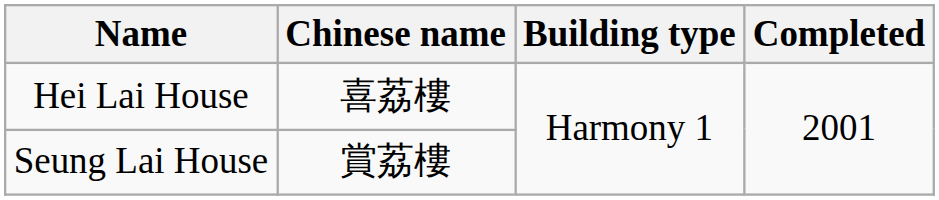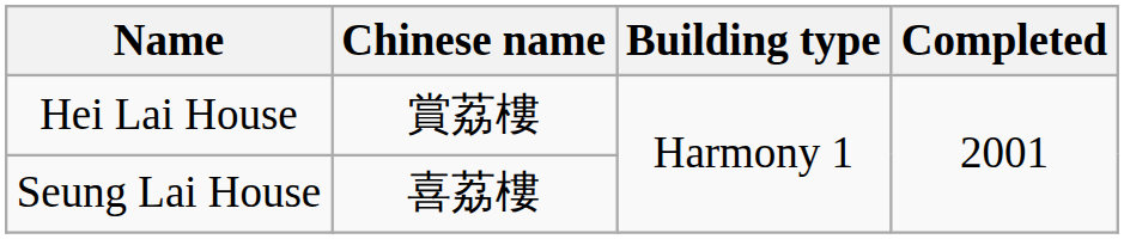 <table class="wikitable" style="text-align: center">
 <tr>
 <th>Name</th>
 <th>Chinese name</th>
 <th>Building type</th>
 <th>Completed</th>
 </tr>
 <tr>
 <td>Hei Lai House</td>
-<td>喜荔樓</td>
+<td>賞荔樓</td>
 <td rowspan="2">Harmony 1</td>
 <td rowspan="2">2001</td>
 </tr>
 <tr>
 <td>Seung Lai House</td>
-<td>賞荔樓</td>
+<td>喜荔樓</td>
 </tr>
 </table>
